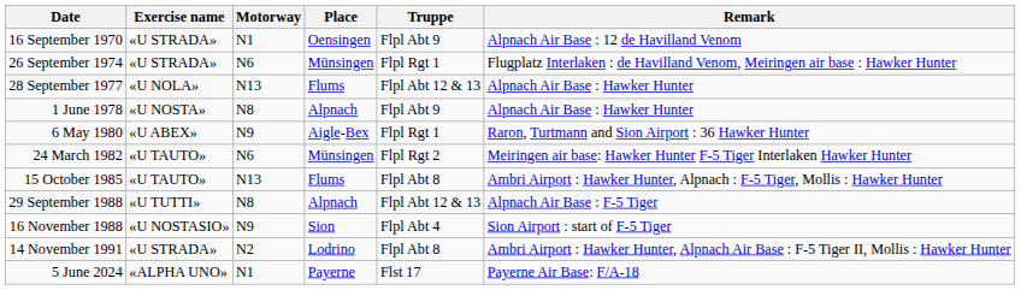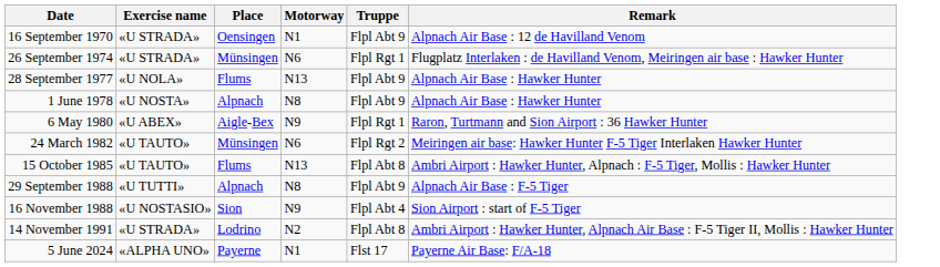 <table class="wikitable zebra">
 <tr>
 <th>Date</th>
 <th>Exercise name</th>
+<th>Place</th>
 <th>Motorway</th>
-<th>Place</th>
 <th>Truppe</th>
 <th>Remark</th>
 </tr>
 <tr>
 <td style="text-align:right">16 September 1970</td>
 <td>«U STRADA»</td>
+<td><a href='#'>Oensingen</a></td>
 <td>N1</td>
-<td><a href='#'>Oensingen</a></td>
 <td>Flpl Abt 9</td>
 <td><a href='#'>Alpnach Air Base</a> : 12 <a href='#'>de Havilland Venom</a></td>
 </tr>
 <tr>
 <td style="text-align:right">26 September 1974</td>
 <td>«U STRADA»</td>
+<td><a href='#'>Münsingen</a></td>
 <td>N6</td>
-<td><a href='#'>Münsingen</a></td>
 <td>Flpl Rgt 1</td>
 <td>Flugplatz <a href='#'>Interlaken</a> : <a href='#'>de Havilland Venom</a>, <a href='#'>Meiringen air base</a> : <a href='#'>Hawker Hunter</a></td>
 </tr>
 <tr>
 <td style="text-align:right">28 September 1977</td>
 <td>«U NOLA»</td>
+<td><a href='#'>Flums</a></td>
 <td>N13</td>
-<td><a href='#'>Flums</a></td>
-<td>Flpl Abt 12 & 13</td>
+<td>Flpl Abt 9</td>
 <td><a href='#'>Alpnach Air Base</a> : <a href='#'>Hawker Hunter</a></td>
 </tr>
 <tr>
 <td style="text-align:right">1 June 1978</td>
 <td>«U NOSTA»</td>
+<td><a href='#'>Alpnach</a></td>
 <td>N8</td>
-<td><a href='#'>Alpnach</a></td>
 <td>Flpl Abt 9</td>
 <td><a href='#'>Alpnach Air Base</a> : <a href='#'>Hawker Hunter</a></td>
 </tr>
 <tr>
 <td style="text-align:right">6 May 1980</td>
 <td>«U ABEX»</td>
+<td><a href='#'>Aigle</a>-<a href='#'>Bex</a></td>
 <td>N9</td>
-<td><a href='#'>Aigle</a>-<a href='#'>Bex</a></td>
 <td>Flpl Rgt 1</td>
 <td><a href='#'>Raron</a>, <a href='#'>Turtmann</a> and <a href='#'>Sion Airport</a> : 36 <a href='#'>Hawker Hunter</a></td>
 </tr>
 <tr>
 <td style="text-align:right">24 March 1982</td>
 <td>«U TAUTO»</td>
+<td><a href='#'>Münsingen</a></td>
 <td>N6</td>
-<td><a href='#'>Münsingen</a></td>
 <td>Flpl Rgt 2</td>
 <td><a href='#'>Meiringen air base</a>: <a href='#'>Hawker Hunter</a> <a href='#'>F-5 Tiger</a> Interlaken <a href='#'>Hawker Hunter</a></td>
 </tr>
 <tr>
 <td style="text-align:right">15 October 1985</td>
 <td>«U TAUTO»</td>
+<td><a href='#'>Flums</a></td>
 <td>N13</td>
-<td><a href='#'>Flums</a></td>
 <td>Flpl Abt 8</td>
 <td><a href='#'>Ambri Airport</a> : <a href='#'>Hawker Hunter</a>, Alpnach : <a href='#'>F-5 Tiger</a>, Mollis : <a href='#'>Hawker Hunter</a></td>
 </tr>
 <tr>
 <td style="text-align:right">29 September 1988</td>
 <td>«U TUTTI»</td>
+<td><a href='#'>Alpnach</a></td>
 <td>N8</td>
-<td><a href='#'>Alpnach</a></td>
-<td>Flpl Abt 12 & 13</td>
+<td>Flpl Abt 9</td>
 <td><a href='#'>Alpnach Air Base</a> : <a href='#'>F-5 Tiger</a></td>
 </tr>
 <tr>
 <td style="text-align:right">16 November 1988</td>
 <td>«U NOSTASIO»</td>
+<td><a href='#'>Sion</a></td>
 <td>N9</td>
-<td><a href='#'>Sion</a></td>
 <td>Flpl Abt 4</td>
 <td><a href='#'>Sion Airport</a> : start of <a href='#'>F-5 Tiger</a></td>
 </tr>
 <tr>
 <td style="text-align:right">14 November 1991</td>
 <td>«U STRADA»</td>
+<td><a href='#'>Lodrino</a></td>
 <td>N2</td>
-<td><a href='#'>Lodrino</a></td>
 <td>Flpl Abt 8</td>
 <td><a href='#'>Ambri Airport</a> : <a href='#'>Hawker Hunter</a>, <a href='#'>Alpnach Air Base</a> : F-5 Tiger II, Mollis : <a href='#'>Hawker Hunter</a></td>
 </tr>
 <tr>
 <td style="text-align:right">5 June 2024</td>
 <td>«ALPHA UNO»</td>
+<td><a href='#'>Payerne</a></td>
 <td>N1</td>
-<td><a href='#'>Payerne</a></td>
 <td>Flst 17</td>
 <td><a href='#'>Payerne Air Base</a>: <a href='#'>F/A-18</a></td>
 </tr>
 </table>
